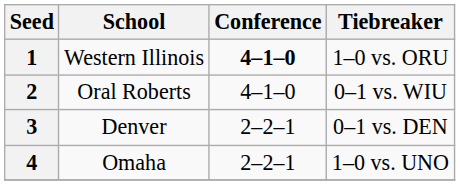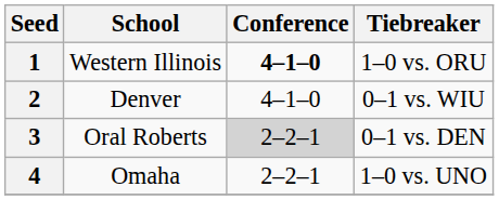 <table class="wikitable" style="text-align:center">
 <tr>
 <th>Seed</th>
 <th>School</th>
 <th>Conference</th>
 <th>Tiebreaker</th>
 </tr>
 <tr>
 <th>1</th>
 <td>Western Illinois</td>
 <td><strong>4–1–0</strong></td>
 <td>1–0 vs. ORU</td>
 </tr>
 <tr>
 <th>2</th>
-<td>Oral Roberts</td>
+<td>Denver</td>
 <td>4–1–0</td>
 <td>0–1 vs. WIU</td>
 </tr>
 <tr>
 <th>3</th>
-<td>Denver</td>
-<td>2–2–1</td>
+<td>Oral Roberts</td>
+<td style="background: lightgrey;">2–2–1</td>
 <td>0–1 vs. DEN</td>
 </tr>
 <tr>
 <th>4</th>
 <td>Omaha</td>
 <td>2–2–1</td>
 <td>1–0 vs. UNO</td>
 </tr>
 <tr>
 </tr>
 </table>
